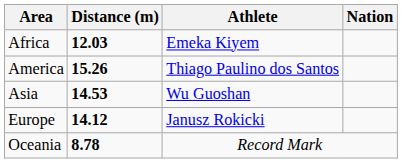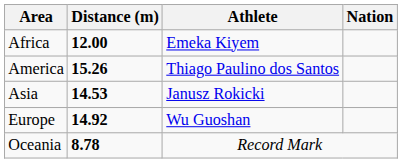 <table class="wikitable">
 <tr>
 <th>Area</th>
 <th>Distance (m)</th>
 <th>Athlete</th>
 <th>Nation</th>
 </tr>
 <tr>
 <td>Africa</td>
-<td><strong>12.03</strong></td>
+<td><strong>12.00</strong></td>
 <td><a href='#'>Emeka Kiyem</a></td>
 <td></td>
 </tr>
 <tr>
 <td>America</td>
 <td><strong>15.26</strong> </td>
 <td><a href='#'>Thiago Paulino dos Santos</a></td>
 <td></td>
 </tr>
 <tr>
 <td>Asia</td>
 <td><strong>14.53</strong></td>
-<td><a href='#'>Wu Guoshan</a></td>
+<td><a href='#'>Janusz Rokicki</a></td>
 <td></td>
 </tr>
 <tr>
 <td>Europe</td>
-<td><strong>14.12</strong></td>
-<td><a href='#'>Janusz Rokicki</a></td>
+<td><strong>14.92</strong></td>
+<td><a href='#'>Wu Guoshan</a></td>
 <td></td>
 </tr>
 <tr>
 <td>Oceania</td>
 <td><strong>8.78</strong></td>
 <td colspan="2" align="center"><em>Record Mark</em></td>
 </tr>
 </table>
